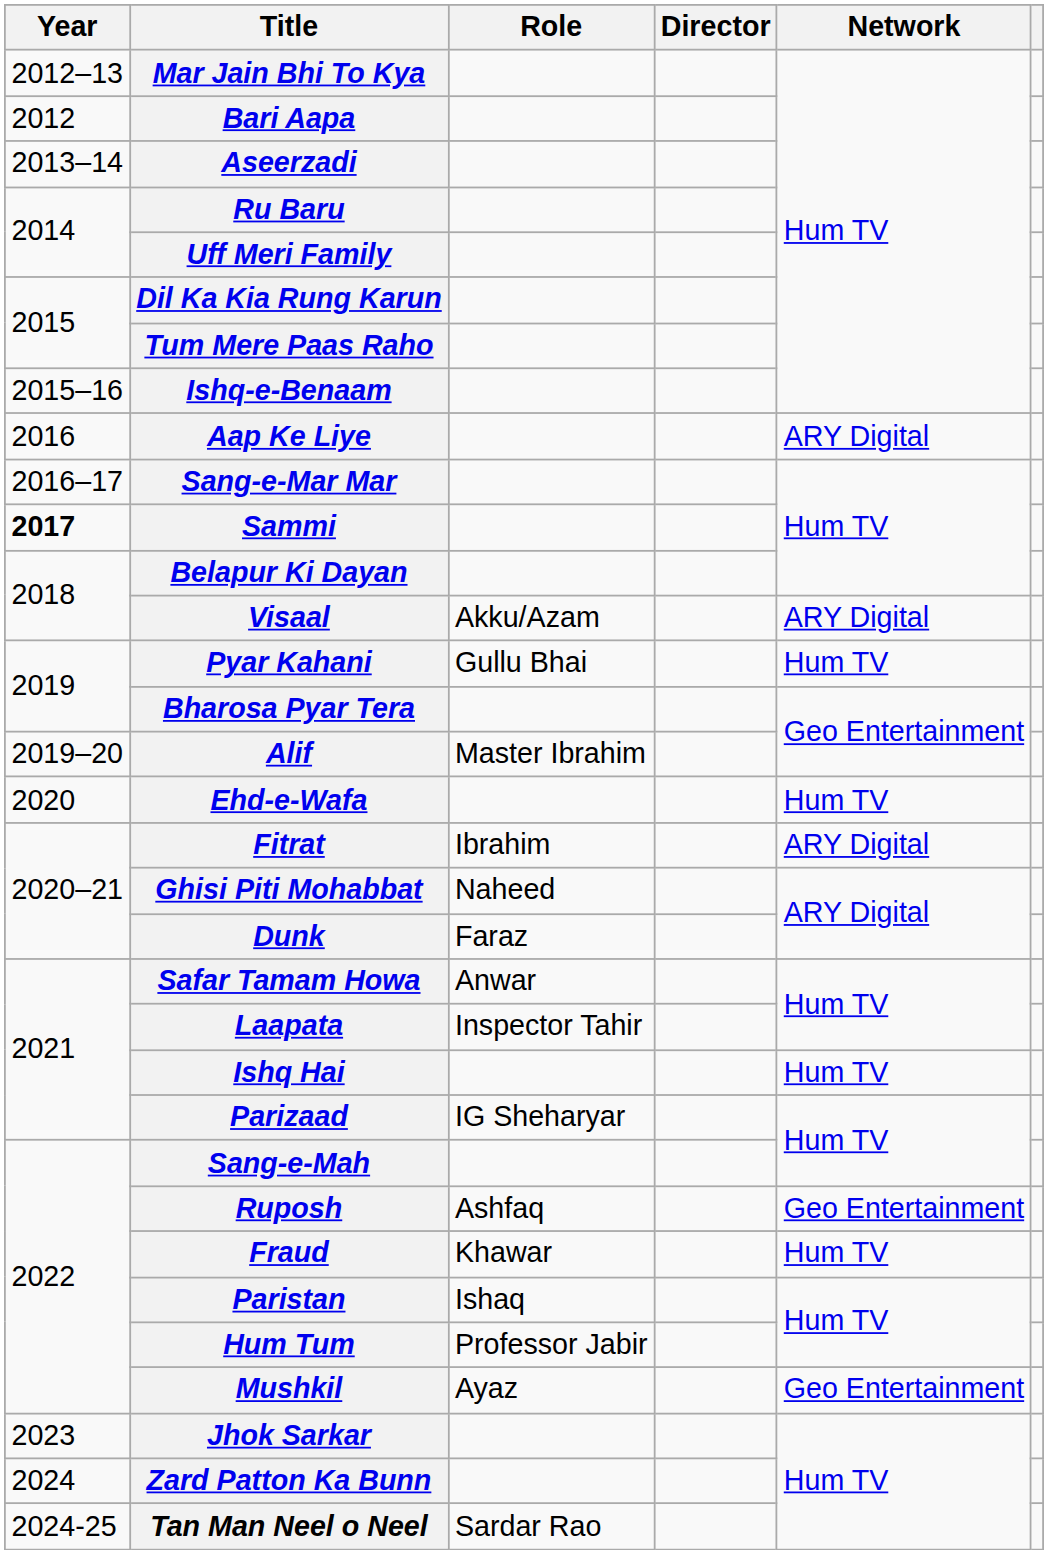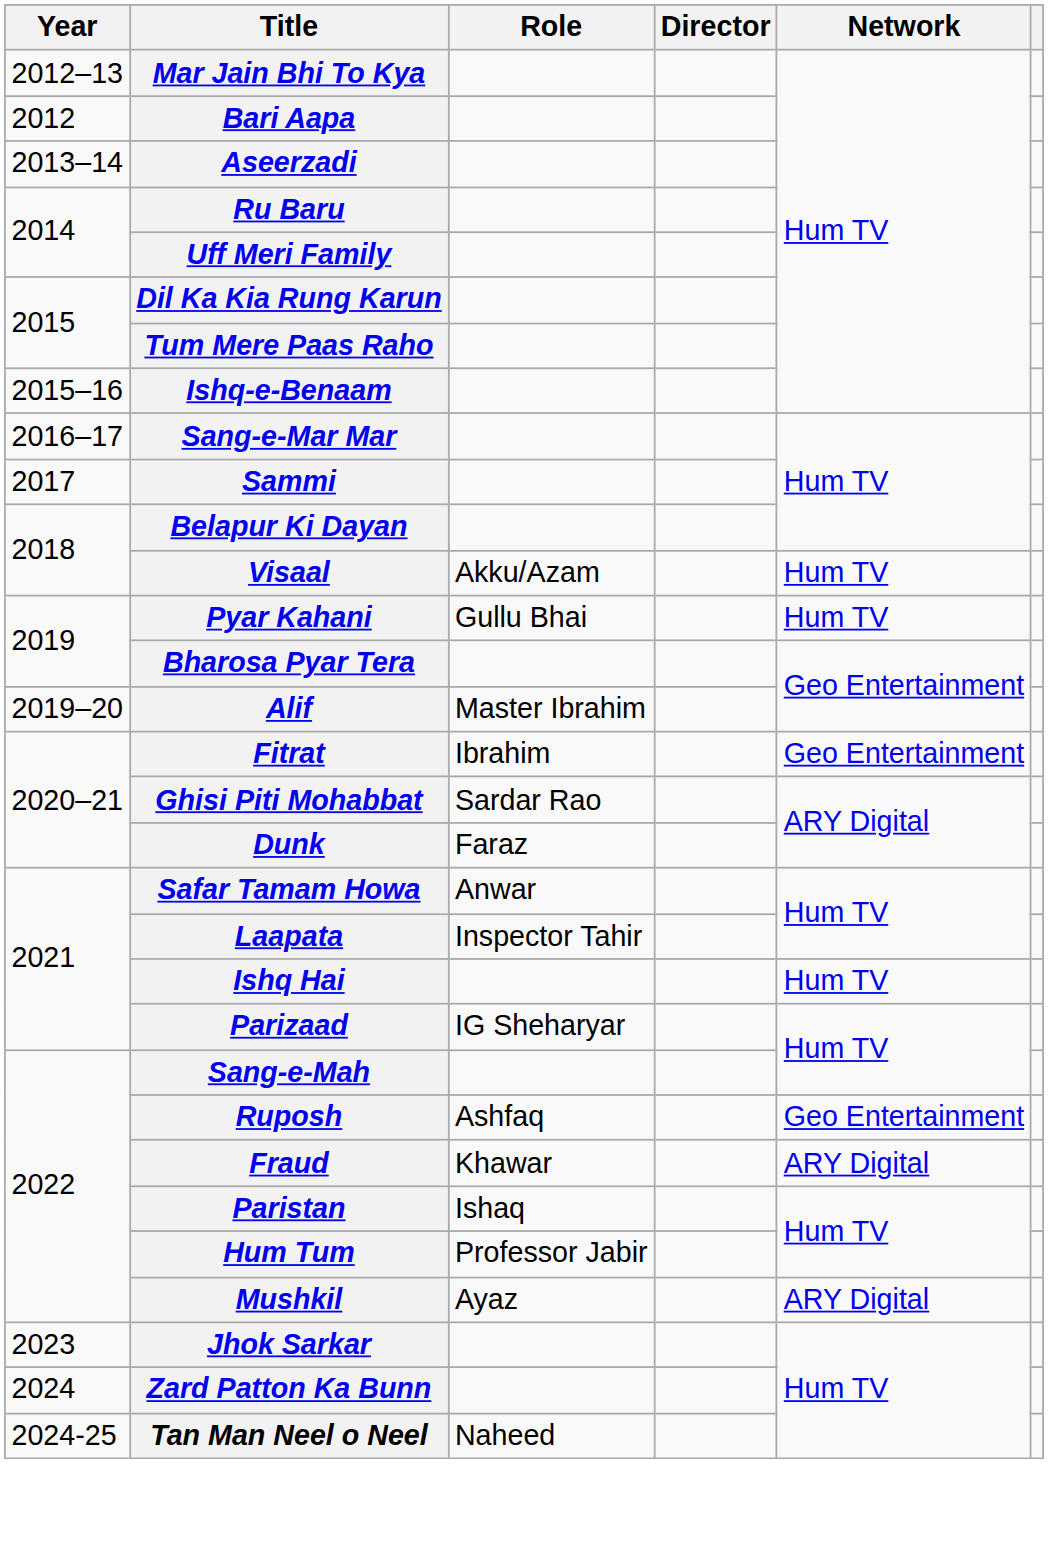 <table class="wikitable sortable plainrowheaders">
 <tr>
 <th scope="col">Year</th>
 <th scope="col">Title</th>
 <th scope="col">Role</th>
 <th scope="col">Director</th>
 <th>Network</th>
 <th scope="col" class="unsortable"></th>
 </tr>
 <tr>
 <td>2012–13</td>
 <th scope="row"><em><a href='#'>Mar Jain Bhi To Kya</a></em></th>
 <td></td>
 <td></td>
 <td rowspan="8"><a href='#'>Hum TV</a></td>
 <td></td>
 </tr>
 <tr>
 <td>2012</td>
 <th scope="row"><em><a href='#'>Bari Aapa</a></em></th>
 <td></td>
 <td></td>
 <td></td>
 </tr>
 <tr>
 <td>2013–14</td>
 <th scope="row"><em><a href='#'>Aseerzadi</a></em></th>
 <td></td>
 <td></td>
 <td></td>
 </tr>
 <tr>
 <td rowspan="2">2014</td>
 <th scope="row"><em><a href='#'>Ru Baru</a></em></th>
 <td></td>
 <td></td>
 <td></td>
 </tr>
 <tr>
 <th scope="row"><em><a href='#'>Uff Meri Family</a></em></th>
 <td></td>
 <td></td>
 <td></td>
 </tr>
 <tr>
 <td rowspan="2">2015</td>
 <th scope="row"><em><a href='#'>Dil Ka Kia Rung Karun</a></em></th>
 <td></td>
 <td></td>
 <td></td>
 </tr>
 <tr>
 <th scope="row"><em><a href='#'>Tum Mere Paas Raho</a></em></th>
 <td></td>
 <td></td>
 <td></td>
 </tr>
 <tr>
 <td>2015–16</td>
 <th scope="row"><em><a href='#'>Ishq-e-Benaam</a></em></th>
 <td></td>
 <td></td>
 <td></td>
 </tr>
 <tr>
-<td>2016</td>
-<th scope="row"><em><a href='#'>Aap Ke Liye</a></em></th>
-<td></td>
-<td></td>
-<td><a href='#'>ARY Digital</a></td>
-<td></td>
-</tr>
-<tr>
 <td>2016–17</td>
 <th scope="row"><em><a href='#'>Sang-e-Mar Mar</a></em></th>
 <td></td>
 <td></td>
 <td rowspan="3"><a href='#'>Hum TV</a></td>
 <td></td>
 </tr>
 <tr>
-<td><strong>2017</strong></td>
+<td>2017</td>
 <th scope="row"><em><a href='#'>Sammi</a></em></th>
 <td></td>
 <td></td>
 <td></td>
 </tr>
 <tr>
 <td rowspan="2">2018</td>
 <th scope="row"><em><a href='#'>Belapur Ki Dayan</a></em></th>
 <td></td>
 <td></td>
 <td></td>
 </tr>
 <tr>
 <th scope="row"><em><a href='#'>Visaal</a></em></th>
 <td>Akku/Azam</td>
 <td></td>
-<td><a href='#'>ARY Digital</a></td>
+<td><a href='#'>Hum TV</a></td>
 <td></td>
 </tr>
 <tr>
 <td rowspan="2">2019</td>
 <th scope="row"><em><a href='#'>Pyar Kahani</a></em></th>
 <td>Gullu Bhai</td>
 <td></td>
 <td><a href='#'>Hum TV</a></td>
 <td></td>
 </tr>
 <tr>
 <th scope="row"><em><a href='#'>Bharosa Pyar Tera</a></em></th>
 <td></td>
 <td></td>
 <td rowspan="2"><a href='#'>Geo Entertainment</a></td>
 <td></td>
 </tr>
 <tr>
 <td>2019–20</td>
 <th scope="row"><em><a href='#'>Alif</a></em></th>
 <td>Master Ibrahim</td>
 <td></td>
 <td></td>
 </tr>
 <tr>
-<td>2020</td>
-<th scope="row"><em><a href='#'>Ehd-e-Wafa</a></em></th>
-<td></td>
-<td></td>
-<td><a href='#'>Hum TV</a></td>
-<td></td>
-</tr>
-<tr>
 <td rowspan="3">2020–21</td>
 <th scope="row"><em><a href='#'>Fitrat</a></em></th>
 <td>Ibrahim</td>
 <td></td>
-<td><a href='#'>ARY Digital</a></td>
+<td><a href='#'>Geo Entertainment</a></td>
 <td></td>
 </tr>
 <tr>
 <th scope="row"><em><a href='#'>Ghisi Piti Mohabbat</a></em></th>
-<td>Naheed</td>
+<td>Sardar Rao</td>
 <td></td>
 <td rowspan="2"><a href='#'>ARY Digital</a></td>
 <td></td>
 </tr>
 <tr>
 <th scope="row"><em><a href='#'>Dunk</a></em></th>
 <td>Faraz</td>
 <td></td>
 <td></td>
 </tr>
 <tr>
 <td rowspan="4">2021</td>
 <th scope="row"><em><a href='#'>Safar Tamam Howa</a></em></th>
 <td>Anwar</td>
 <td></td>
 <td rowspan="2"><a href='#'>Hum TV</a></td>
 <td></td>
 </tr>
 <tr>
 <th scope="row"><em><a href='#'>Laapata</a></em></th>
 <td>Inspector Tahir</td>
 <td></td>
 <td></td>
 </tr>
 <tr>
 <th scope="row"><em><a href='#'>Ishq Hai</a></em></th>
 <td></td>
 <td></td>
 <td><a href='#'>Hum TV</a></td>
 <td></td>
 </tr>
 <tr>
 <th scope="row"><em><a href='#'>Parizaad</a></em></th>
 <td>IG Sheharyar</td>
 <td></td>
 <td rowspan="2"><a href='#'>Hum TV</a></td>
 <td></td>
 </tr>
 <tr>
 <td rowspan="6">2022</td>
 <th scope="row"><em><a href='#'>Sang-e-Mah</a></em></th>
 <td></td>
 <td></td>
 <td></td>
 </tr>
 <tr>
 <th scope="row"><em><a href='#'>Ruposh</a></em></th>
 <td>Ashfaq</td>
 <td></td>
 <td><a href='#'>Geo Entertainment</a></td>
 <td></td>
 </tr>
 <tr>
 <th scope="row"><em><a href='#'>Fraud</a></em></th>
 <td>Khawar</td>
 <td></td>
-<td><a href='#'>Hum TV</a></td>
+<td><a href='#'>ARY Digital</a></td>
 <td></td>
 </tr>
 <tr>
 <th scope="row"><em><a href='#'>Paristan</a></em></th>
 <td>Ishaq</td>
 <td></td>
 <td rowspan="2"><a href='#'>Hum TV</a></td>
 <td></td>
 </tr>
 <tr>
 <th scope="row"><em><a href='#'>Hum Tum</a></em></th>
 <td>Professor Jabir</td>
 <td></td>
 <td></td>
 </tr>
 <tr>
 <th scope="row"><em><a href='#'>Mushkil</a></em></th>
 <td>Ayaz</td>
 <td></td>
-<td><a href='#'>Geo Entertainment</a></td>
+<td><a href='#'>ARY Digital</a></td>
 <td></td>
 </tr>
 <tr>
 <td>2023</td>
 <th scope="row"><em><a href='#'>Jhok Sarkar</a></em></th>
 <td></td>
 <td></td>
 <td rowspan="3"><a href='#'>Hum TV</a></td>
 <td></td>
 </tr>
 <tr>
 <td>2024</td>
 <th scope="row"><em><a href='#'>Zard Patton Ka Bunn</a></em></th>
 <td></td>
 <td></td>
 <td></td>
 </tr>
 <tr>
 <td>2024-25</td>
 <th scope="row"><em>Tan Man Neel o Neel</em></th>
-<td>Sardar Rao</td>
+<td>Naheed</td>
 <td></td>
 <td></td>
 </tr>
 </table>
